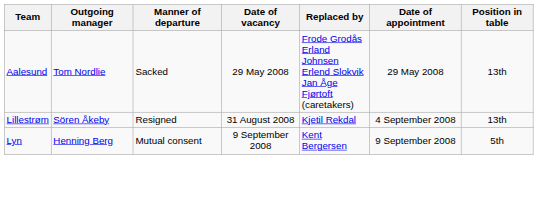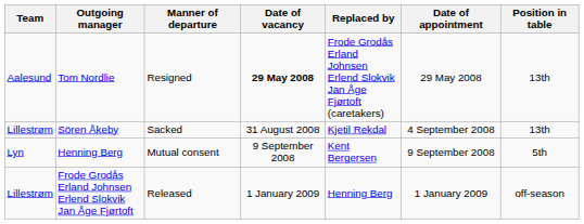 <table class="wikitable">
 <tr>
 <th>Team</th>
 <th>Outgoing manager</th>
 <th>Manner of departure</th>
 <th>Date of vacancy</th>
 <th>Replaced by</th>
 <th>Date of appointment</th>
 <th>Position in table</th>
 </tr>
 <tr>
 <td><a href='#'>Aalesund</a></td>
 <td> <a href='#'>Tom Nordlie</a></td>
-<td>Sacked</td>
-<td align=center>29 May 2008</td>
+<td>Resigned</td>
+<td align=center><strong>29 May 2008</strong></td>
 <td> <a href='#'>Frode Grodås</a><br>  <a href='#'>Erland Johnsen</a><br>  <a href='#'>Erlend Slokvik</a><br>  <a href='#'>Jan Åge Fjørtoft</a><br> (caretakers)</td>
 <td align=center>29 May 2008</td>
 <td align=center>13th</td>
 </tr>
 <tr>
 <td><a href='#'>Lillestrøm</a></td>
 <td> <a href='#'>Sören Åkeby</a></td>
-<td>Resigned</td>
+<td>Sacked</td>
 <td align=center>31 August 2008</td>
 <td> <a href='#'>Kjetil Rekdal</a></td>
 <td align=center>4 September 2008</td>
 <td align=center>13th</td>
 </tr>
 <tr>
 <td><a href='#'>Lyn</a></td>
 <td> <a href='#'>Henning Berg</a></td>
 <td>Mutual consent</td>
 <td align=center>9 September 2008</td>
 <td> <a href='#'>Kent Bergersen</a></td>
 <td align=center>9 September 2008</td>
 <td align=center>5th</td>
 </tr>
+<tr>
+<td><a href='#'>Lillestrøm</a></td>
+<td> <a href='#'>Frode Grodås</a><br>  <a href='#'>Erland Johnsen</a><br>  <a href='#'>Erlend Slokvik</a><br>  <a href='#'>Jan Åge Fjørtoft</a></td>
+<td>Released</td>
+<td align=center>1 January 2009</td>
+<td> <a href='#'>Henning Berg</a></td>
+<td align=center>1 January 2009</td>
+<td align=center>off-season</td>
+</tr>
 </table>
